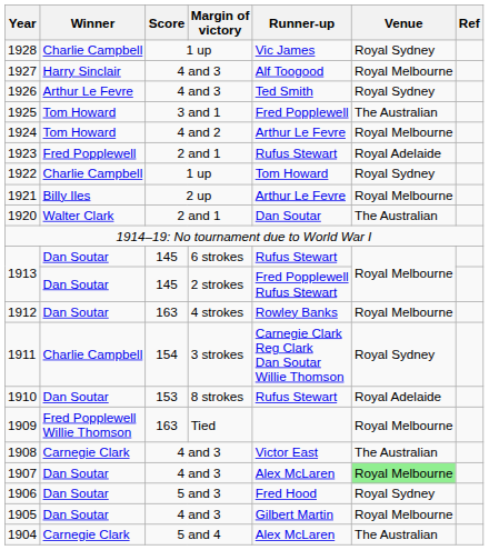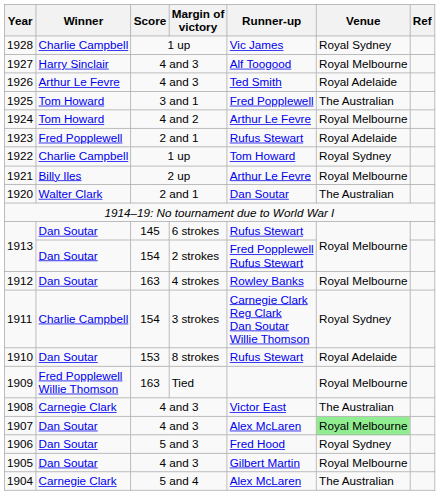 <table class=wikitable style="font-size:95%">
 <tr>
 <th>Year</th>
 <th>Winner</th>
 <th>Score</th>
 <th>Margin of<br>victory</th>
 <th>Runner-up</th>
 <th>Venue</th>
 <th>Ref</th>
 </tr>
 <tr>
 <td>1928</td>
 <td> <a href='#'>Charlie Campbell</a></td>
 <td colspan=2 align="center">1 up</td>
 <td> <a href='#'>Vic James</a></td>
 <td>Royal Sydney</td>
 <td></td>
 </tr>
 <tr>
 <td>1927</td>
 <td> <a href='#'>Harry Sinclair</a></td>
 <td colspan=2 align="center">4 and 3</td>
 <td> <a href='#'>Alf Toogood</a></td>
 <td>Royal Melbourne</td>
 <td></td>
 </tr>
 <tr>
 <td>1926</td>
 <td> <a href='#'>Arthur Le Fevre</a></td>
 <td colspan=2 align="center">4 and 3</td>
 <td> <a href='#'>Ted Smith</a></td>
-<td>Royal Sydney</td>
+<td>Royal Adelaide</td>
 <td></td>
 </tr>
 <tr>
 <td>1925</td>
 <td> <a href='#'>Tom Howard</a></td>
 <td colspan=2 align="center">3 and 1</td>
 <td> <a href='#'>Fred Popplewell</a></td>
 <td>The Australian</td>
 <td></td>
 </tr>
 <tr>
 <td>1924</td>
 <td> <a href='#'>Tom Howard</a></td>
 <td colspan=2 align="center">4 and 2</td>
 <td> <a href='#'>Arthur Le Fevre</a></td>
 <td>Royal Melbourne</td>
 <td></td>
 </tr>
 <tr>
 <td>1923</td>
 <td> <a href='#'>Fred Popplewell</a></td>
 <td colspan=2 align="center">2 and 1</td>
 <td> <a href='#'>Rufus Stewart</a></td>
 <td>Royal Adelaide</td>
 <td></td>
 </tr>
 <tr>
 <td>1922</td>
 <td> <a href='#'>Charlie Campbell</a></td>
 <td colspan=2 align="center">1 up</td>
 <td> <a href='#'>Tom Howard</a></td>
 <td>Royal Sydney</td>
 <td></td>
 </tr>
 <tr>
 <td>1921</td>
 <td> <a href='#'>Billy Iles</a></td>
 <td colspan=2 align="center">2 up</td>
 <td> <a href='#'>Arthur Le Fevre</a></td>
 <td>Royal Melbourne</td>
 <td></td>
 </tr>
 <tr>
 <td>1920</td>
 <td> <a href='#'>Walter Clark</a></td>
 <td colspan=2 align="center">2 and 1</td>
 <td> <a href='#'>Dan Soutar</a></td>
 <td>The Australian</td>
 <td></td>
 </tr>
 <tr>
 <td colspan=7 align=center><em>1914–19: No tournament due to World War I</em></td>
 </tr>
 <tr>
 <td rowspan=2>1913</td>
 <td> <a href='#'>Dan Soutar</a></td>
 <td align="center">145</td>
 <td>6 strokes</td>
 <td> <a href='#'>Rufus Stewart</a></td>
 <td rowspan=2>Royal Melbourne</td>
 <td></td>
 </tr>
 <tr>
 <td> <a href='#'>Dan Soutar</a></td>
-<td align="center">145</td>
+<td align="center">154</td>
 <td>2 strokes</td>
 <td> <a href='#'>Fred Popplewell</a><br> <a href='#'>Rufus Stewart</a></td>
 <td></td>
 </tr>
 <tr>
 <td>1912</td>
 <td> <a href='#'>Dan Soutar</a></td>
 <td align="center">163</td>
 <td>4 strokes</td>
 <td> <a href='#'>Rowley Banks</a></td>
 <td>Royal Melbourne</td>
 <td></td>
 </tr>
 <tr>
 <td>1911</td>
 <td> <a href='#'>Charlie Campbell</a></td>
 <td align="center">154</td>
 <td>3 strokes</td>
 <td> <a href='#'>Carnegie Clark</a><br> <a href='#'>Reg Clark</a><br> <a href='#'>Dan Soutar</a><br> <a href='#'>Willie Thomson</a></td>
 <td>Royal Sydney</td>
 <td></td>
 </tr>
 <tr>
 <td>1910</td>
 <td> <a href='#'>Dan Soutar</a></td>
 <td align="center">153</td>
 <td>8 strokes</td>
 <td> <a href='#'>Rufus Stewart</a></td>
 <td>Royal Adelaide</td>
 <td></td>
 </tr>
 <tr>
 <td>1909</td>
 <td> <a href='#'>Fred Popplewell</a><br> <a href='#'>Willie Thomson</a></td>
 <td align="center">163</td>
 <td>Tied</td>
 <td></td>
 <td>Royal Melbourne</td>
 <td></td>
 </tr>
 <tr>
 <td>1908</td>
 <td> <a href='#'>Carnegie Clark</a></td>
 <td colspan=2 align="center">4 and 3</td>
 <td> <a href='#'>Victor East</a></td>
 <td>The Australian</td>
 <td></td>
 </tr>
 <tr>
 <td>1907</td>
 <td> <a href='#'>Dan Soutar</a></td>
 <td colspan=2 align="center">4 and 3</td>
 <td> <a href='#'>Alex McLaren</a></td>
 <td style="background: lightgreen;">Royal Melbourne</td>
 <td></td>
 </tr>
 <tr>
 <td>1906</td>
 <td> <a href='#'>Dan Soutar</a></td>
 <td colspan=2 align="center">5 and 3</td>
 <td> <a href='#'>Fred Hood</a></td>
 <td>Royal Sydney</td>
 <td></td>
 </tr>
 <tr>
 <td>1905</td>
 <td> <a href='#'>Dan Soutar</a></td>
 <td colspan=2 align="center">4 and 3</td>
 <td> <a href='#'>Gilbert Martin</a></td>
 <td>Royal Melbourne</td>
 <td></td>
 </tr>
 <tr>
 <td>1904</td>
 <td> <a href='#'>Carnegie Clark</a></td>
 <td colspan=2 align="center">5 and 4</td>
 <td> <a href='#'>Alex McLaren</a></td>
 <td>The Australian</td>
 <td></td>
 </tr>
 </table>
